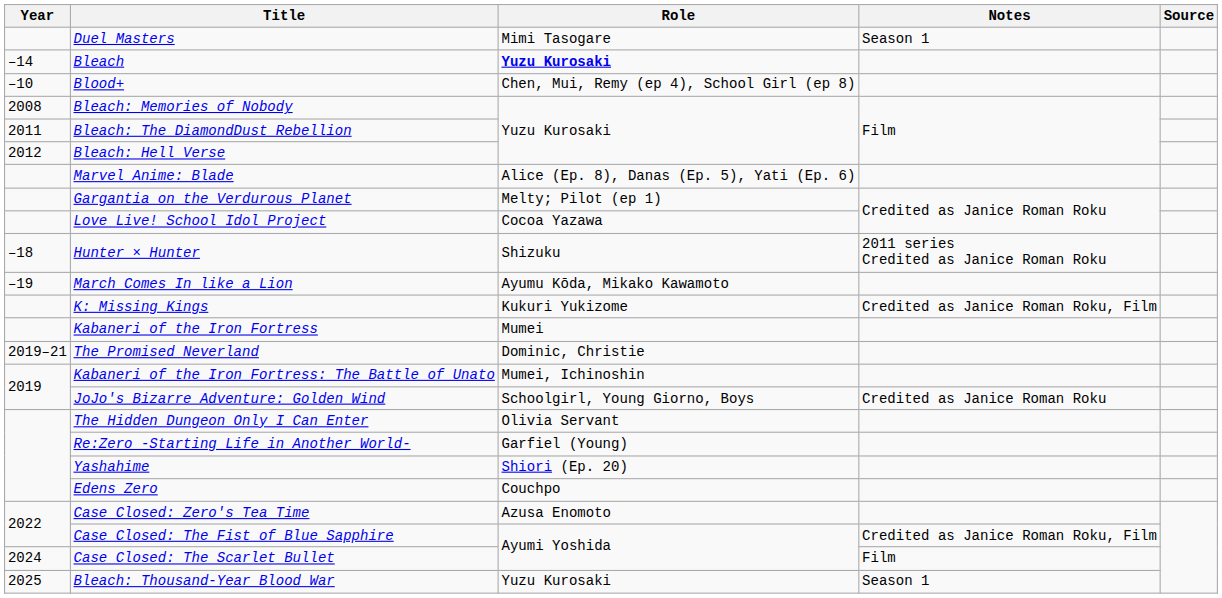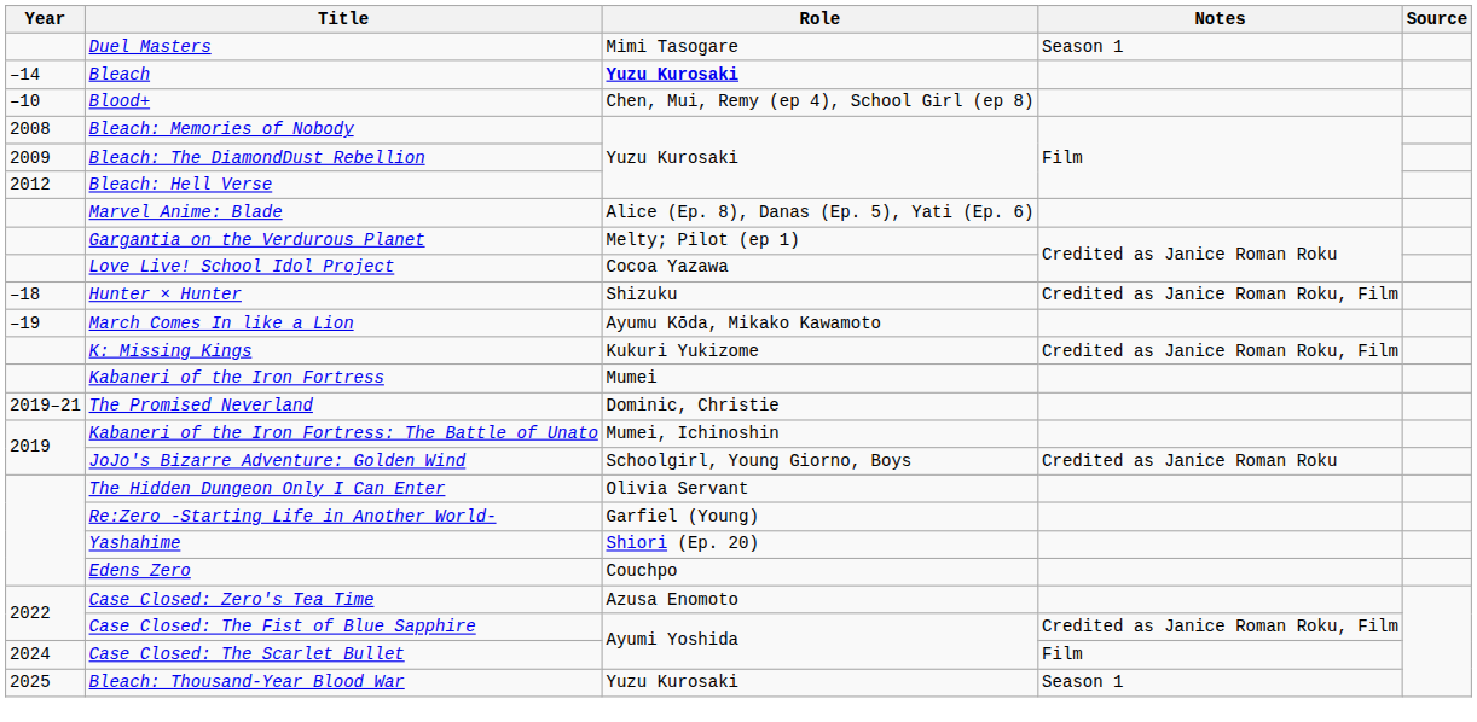 <table class="wikitable sortable plainrowheaders">
 <tr>
 <th>Year</th>
 <th>Title</th>
 <th>Role</th>
 <th class="unsortable">Notes</th>
 <th class="unsortable">Source</th>
 </tr>
 <tr>
 <td></td>
 <td><em><a href='#'>Duel Masters</a></em></td>
 <td>Mimi Tasogare</td>
 <td>Season 1</td>
 <td></td>
 </tr>
 <tr>
 <td>–14</td>
 <td><em><a href='#'>Bleach</a></em></td>
 <td><strong><a href='#'>Yuzu Kurosaki</a></strong></td>
 <td></td>
 <td></td>
 </tr>
 <tr>
 <td>–10</td>
 <td><em><a href='#'>Blood+</a></em></td>
 <td>Chen, Mui, Remy (ep 4), School Girl (ep 8)</td>
 <td></td>
 <td></td>
 </tr>
 <tr>
 <td>2008</td>
 <td><em><a href='#'>Bleach: Memories of Nobody</a></em></td>
 <td rowspan="3">Yuzu Kurosaki</td>
 <td rowspan="3">Film</td>
 <td></td>
 </tr>
 <tr>
-<td>2011</td>
+<td>2009</td>
 <td><em><a href='#'>Bleach: The DiamondDust Rebellion</a></em></td>
 <td></td>
 </tr>
 <tr>
 <td>2012</td>
 <td><em><a href='#'>Bleach: Hell Verse</a></em></td>
 <td></td>
 </tr>
 <tr>
 <td></td>
 <td><em><a href='#'>Marvel Anime: Blade</a></em></td>
 <td>Alice (Ep. 8), Danas (Ep. 5), Yati (Ep.  6)</td>
 <td></td>
 <td></td>
 </tr>
 <tr>
 <td></td>
 <td><em><a href='#'>Gargantia on the Verdurous Planet</a></em></td>
 <td>Melty; Pilot (ep 1)</td>
 <td rowspan="2">Credited as Janice Roman Roku</td>
 <td></td>
 </tr>
 <tr>
 <td></td>
 <td><em><a href='#'>Love Live! School Idol Project</a></em></td>
 <td>Cocoa Yazawa</td>
 <td></td>
 </tr>
 <tr>
 <td>–18</td>
 <td><em><a href='#'>Hunter × Hunter</a></em></td>
 <td>Shizuku</td>
-<td>2011 series<br>Credited as Janice Roman Roku</td>
+<td>Credited as Janice Roman Roku, Film</td>
 <td></td>
 </tr>
 <tr>
 <td>–19</td>
 <td><em><a href='#'>March Comes In like a Lion</a></em></td>
 <td>Ayumu Kōda, Mikako Kawamoto</td>
 <td></td>
 </tr>
 <tr>
 <td></td>
 <td><em><a href='#'>K: Missing Kings</a></em></td>
 <td>Kukuri Yukizome</td>
 <td>Credited as Janice Roman Roku, Film</td>
 <td></td>
 </tr>
 <tr>
 <td></td>
 <td><em><a href='#'>Kabaneri of the Iron Fortress</a></em></td>
 <td>Mumei</td>
 <td></td>
 <td></td>
 </tr>
 <tr>
 <td>2019–21</td>
 <td><em><a href='#'>The Promised Neverland</a></em></td>
 <td>Dominic, Christie</td>
 <td></td>
 <td></td>
 </tr>
 <tr>
 <td rowspan="2">2019</td>
 <td><em><a href='#'>Kabaneri of the Iron Fortress: The Battle of Unato</a></em></td>
 <td>Mumei, Ichinoshin</td>
 <td></td>
 <td></td>
 </tr>
 <tr>
 <td><em><a href='#'>JoJo's Bizarre Adventure: Golden Wind</a></em></td>
 <td>Schoolgirl, Young Giorno, Boys</td>
 <td>Credited as Janice Roman Roku</td>
 <td></td>
 </tr>
 <tr>
 <td rowspan="4"></td>
 <td><em><a href='#'>The Hidden Dungeon Only I Can Enter</a></em></td>
 <td>Olivia Servant</td>
 <td></td>
 <td></td>
 </tr>
 <tr>
 <td><em><a href='#'>Re:Zero -Starting Life in Another World-</a></em></td>
 <td>Garfiel (Young)</td>
 <td></td>
 <td></td>
 </tr>
 <tr>
 <td><em><a href='#'>Yashahime</a></em></td>
 <td><a href='#'>Shiori</a> (Ep. 20)</td>
 <td></td>
 <td></td>
 </tr>
 <tr>
 <td><em><a href='#'>Edens Zero</a></em></td>
 <td>Couchpo</td>
 <td></td>
 <td></td>
 </tr>
 <tr>
 <td rowspan="2">2022</td>
 <td><em><a href='#'>Case Closed: Zero's Tea Time</a></em></td>
 <td>Azusa Enomoto</td>
 <td></td>
 <td rowspan="4"></td>
 </tr>
 <tr>
 <td><em><a href='#'>Case Closed: The Fist of Blue Sapphire</a></em></td>
 <td rowspan="2">Ayumi Yoshida</td>
 <td>Credited as Janice Roman Roku, Film</td>
 </tr>
 <tr>
 <td>2024</td>
 <td><em><a href='#'>Case Closed: The Scarlet Bullet</a></em></td>
 <td>Film</td>
 </tr>
 <tr>
 <td>2025</td>
 <td><em><a href='#'>Bleach: Thousand-Year Blood War</a></em></td>
 <td>Yuzu Kurosaki</td>
 <td>Season 1</td>
 </tr>
 </table>
